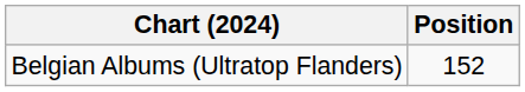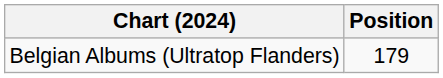 <table class="wikitable">
 <tr>
 <th>Chart (2024)</th>
 <th>Position</th>
 </tr>
 <tr>
 <td>Belgian Albums (Ultratop Flanders)</td>
-<td align="center">152</td>
+<td align="center">179</td>
 </tr>
 </table>
